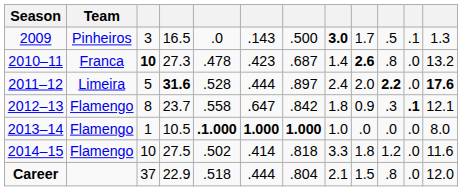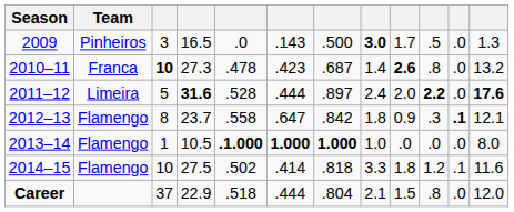 <table class="wikitable sortable" style="font-size:95%; text-align:center;">
 <tr>
 <th>Season</th>
 <th>Team</th>
 <th></th>
 <th></th>
 <th></th>
 <th></th>
 <th></th>
 <th></th>
 <th></th>
 <th></th>
 <th></th>
 <th></th>
 </tr>
 <tr>
 <td><a href='#'>2009</a></td>
 <td><a href='#'>Pinheiros</a></td>
 <td>3</td>
 <td>16.5</td>
 <td>.0</td>
 <td>.143</td>
 <td>.500</td>
 <td><strong>3.0</strong></td>
 <td>1.7</td>
 <td>.5</td>
-<td>.1</td>
+<td>.0</td>
 <td>1.3</td>
 </tr>
 <tr>
 <td><a href='#'>2010–11</a></td>
 <td><a href='#'>Franca</a></td>
 <td><strong>10</strong></td>
 <td>27.3</td>
 <td>.478</td>
 <td>.423</td>
 <td>.687</td>
 <td>1.4</td>
 <td><strong>2.6</strong></td>
 <td>.8</td>
 <td>.0</td>
 <td>13.2</td>
 </tr>
 <tr>
 <td><a href='#'>2011–12</a></td>
 <td><a href='#'>Limeira</a></td>
 <td>5</td>
 <td><strong>31.6</strong></td>
 <td>.528</td>
 <td>.444</td>
 <td>.897</td>
 <td>2.4</td>
 <td>2.0</td>
 <td><strong>2.2</strong></td>
 <td>.0</td>
 <td><strong>17.6</strong></td>
 </tr>
 <tr>
 <td><a href='#'>2012–13</a></td>
 <td><a href='#'>Flamengo</a></td>
 <td>8</td>
 <td>23.7</td>
 <td>.558</td>
 <td>.647</td>
 <td>.842</td>
 <td>1.8</td>
 <td>0.9</td>
 <td>.3</td>
 <td><strong>.1</strong></td>
 <td>12.1</td>
 </tr>
 <tr>
 <td><a href='#'>2013–14</a></td>
 <td><a href='#'>Flamengo</a></td>
 <td>1</td>
 <td>10.5</td>
 <td><strong>.1.000</strong></td>
 <td><strong>1.000</strong></td>
 <td><strong>1.000</strong></td>
 <td>1.0</td>
 <td>.0</td>
 <td>.0</td>
 <td>.0</td>
 <td>8.0</td>
 </tr>
 <tr>
 <td><a href='#'>2014–15</a></td>
 <td><a href='#'>Flamengo</a></td>
 <td>10</td>
 <td>27.5</td>
 <td>.502</td>
 <td>.414</td>
 <td>.818</td>
 <td>3.3</td>
 <td>1.8</td>
 <td>1.2</td>
-<td>.0</td>
+<td>.1</td>
 <td>11.6</td>
 </tr>
 <tr>
 <td><strong>Career</strong></td>
 <td></td>
 <td>37</td>
 <td>22.9</td>
 <td>.518</td>
 <td>.444</td>
 <td>.804</td>
 <td>2.1</td>
 <td>1.5</td>
 <td>.8</td>
 <td>.0</td>
 <td>12.0</td>
 </tr>
 </table>
